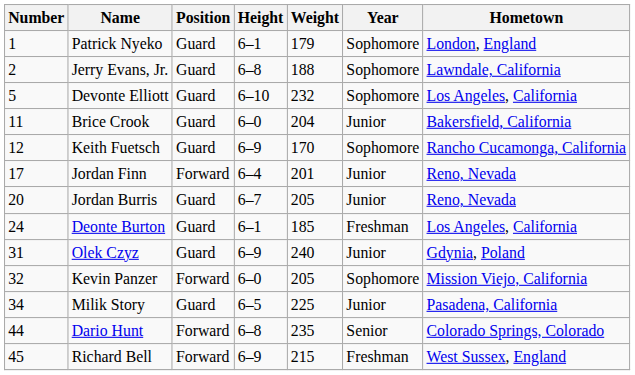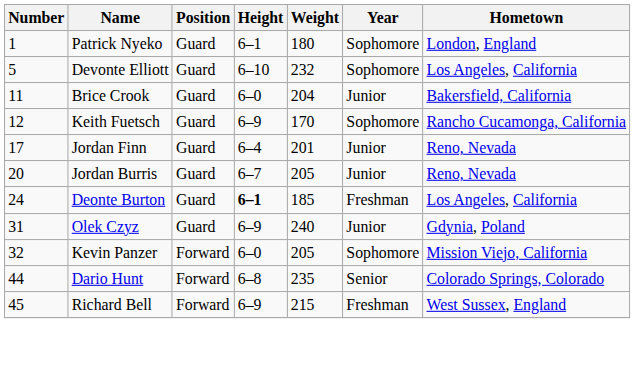 <table class="wikitable" style="font-size: 95%;">
 <tr>
 <th>Number</th>
 <th>Name</th>
 <th>Position</th>
 <th>Height</th>
 <th>Weight</th>
 <th>Year</th>
 <th>Hometown</th>
 </tr>
 <tr>
 <td>1</td>
 <td>Patrick Nyeko</td>
 <td>Guard</td>
 <td>6–1</td>
-<td>179</td>
+<td>180</td>
 <td>Sophomore</td>
 <td><a href='#'>London</a>, <a href='#'>England</a></td>
-</tr>
-<tr>
-<td>2</td>
-<td>Jerry Evans, Jr.</td>
-<td>Guard</td>
-<td>6–8</td>
-<td>188</td>
-<td>Sophomore</td>
-<td><a href='#'>Lawndale, California</a></td>
 </tr>
 <tr>
 <td>5</td>
 <td>Devonte Elliott</td>
 <td>Guard</td>
 <td>6–10</td>
 <td>232</td>
 <td>Sophomore</td>
 <td><a href='#'>Los Angeles</a>, <a href='#'>California</a></td>
 </tr>
 <tr>
 <td>11</td>
 <td>Brice Crook</td>
 <td>Guard</td>
 <td>6–0</td>
 <td>204</td>
 <td>Junior</td>
 <td><a href='#'>Bakersfield, California</a></td>
 </tr>
 <tr>
 <td>12</td>
 <td>Keith Fuetsch</td>
 <td>Guard</td>
 <td>6–9</td>
 <td>170</td>
 <td>Sophomore</td>
 <td><a href='#'>Rancho Cucamonga, California</a></td>
 </tr>
 <tr>
 <td>17</td>
 <td>Jordan Finn</td>
-<td>Forward</td>
+<td>Guard</td>
 <td>6–4</td>
 <td>201</td>
 <td>Junior</td>
 <td><a href='#'>Reno, Nevada</a></td>
 </tr>
 <tr>
 <td>20</td>
 <td>Jordan Burris</td>
 <td>Guard</td>
 <td>6–7</td>
 <td>205</td>
 <td>Junior</td>
 <td><a href='#'>Reno, Nevada</a></td>
 </tr>
 <tr>
 <td>24</td>
 <td><a href='#'>Deonte Burton</a></td>
 <td>Guard</td>
-<td>6–1</td>
+<td><strong>6–1</strong></td>
 <td>185</td>
 <td>Freshman</td>
 <td><a href='#'>Los Angeles</a>, <a href='#'>California</a></td>
 </tr>
 <tr>
 <td>31</td>
 <td><a href='#'>Olek Czyz</a></td>
 <td>Guard</td>
 <td>6–9</td>
 <td>240</td>
 <td>Junior</td>
 <td><a href='#'>Gdynia</a>, <a href='#'>Poland</a></td>
 </tr>
 <tr>
 <td>32</td>
 <td>Kevin Panzer</td>
 <td>Forward</td>
 <td>6–0</td>
 <td>205</td>
 <td>Sophomore</td>
 <td><a href='#'>Mission Viejo, California</a></td>
 </tr>
 <tr>
-<td>34</td>
-<td>Milik Story</td>
-<td>Guard</td>
-<td>6–5</td>
-<td>225</td>
-<td>Junior</td>
-<td><a href='#'>Pasadena, California</a></td>
-</tr>
-<tr>
 <td>44</td>
 <td><a href='#'>Dario Hunt</a></td>
 <td>Forward</td>
 <td>6–8</td>
 <td>235</td>
 <td>Senior</td>
 <td><a href='#'>Colorado Springs, Colorado</a></td>
 </tr>
 <tr>
 <td>45</td>
 <td>Richard Bell</td>
 <td>Forward</td>
 <td>6–9</td>
 <td>215</td>
 <td>Freshman</td>
 <td><a href='#'>West Sussex</a>, <a href='#'>England</a></td>
 </tr>
 <tr>
 </tr>
 </table>
